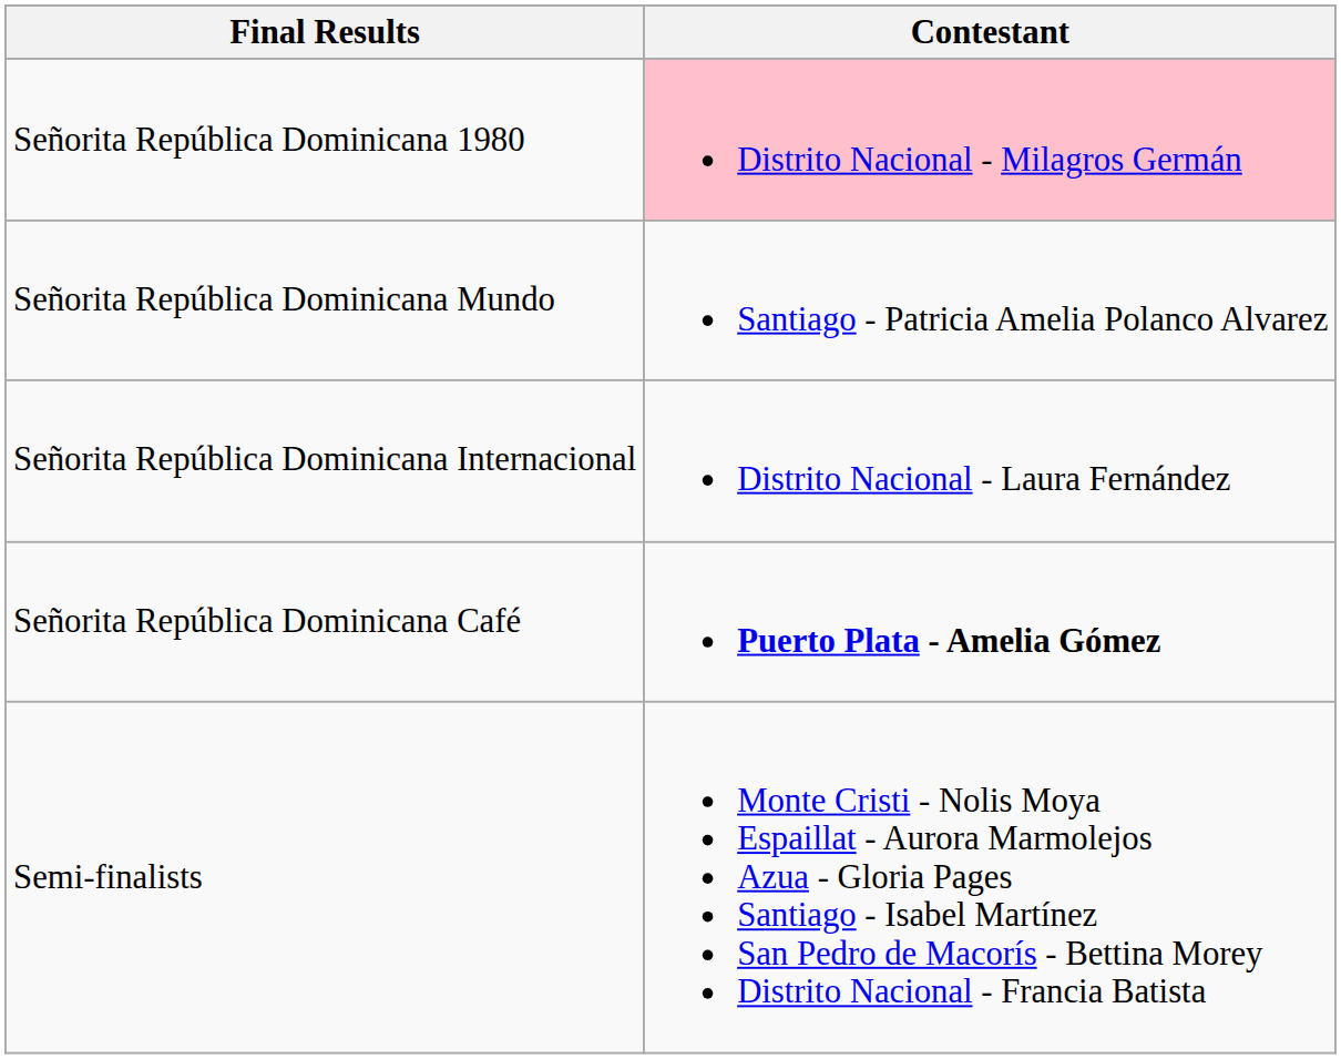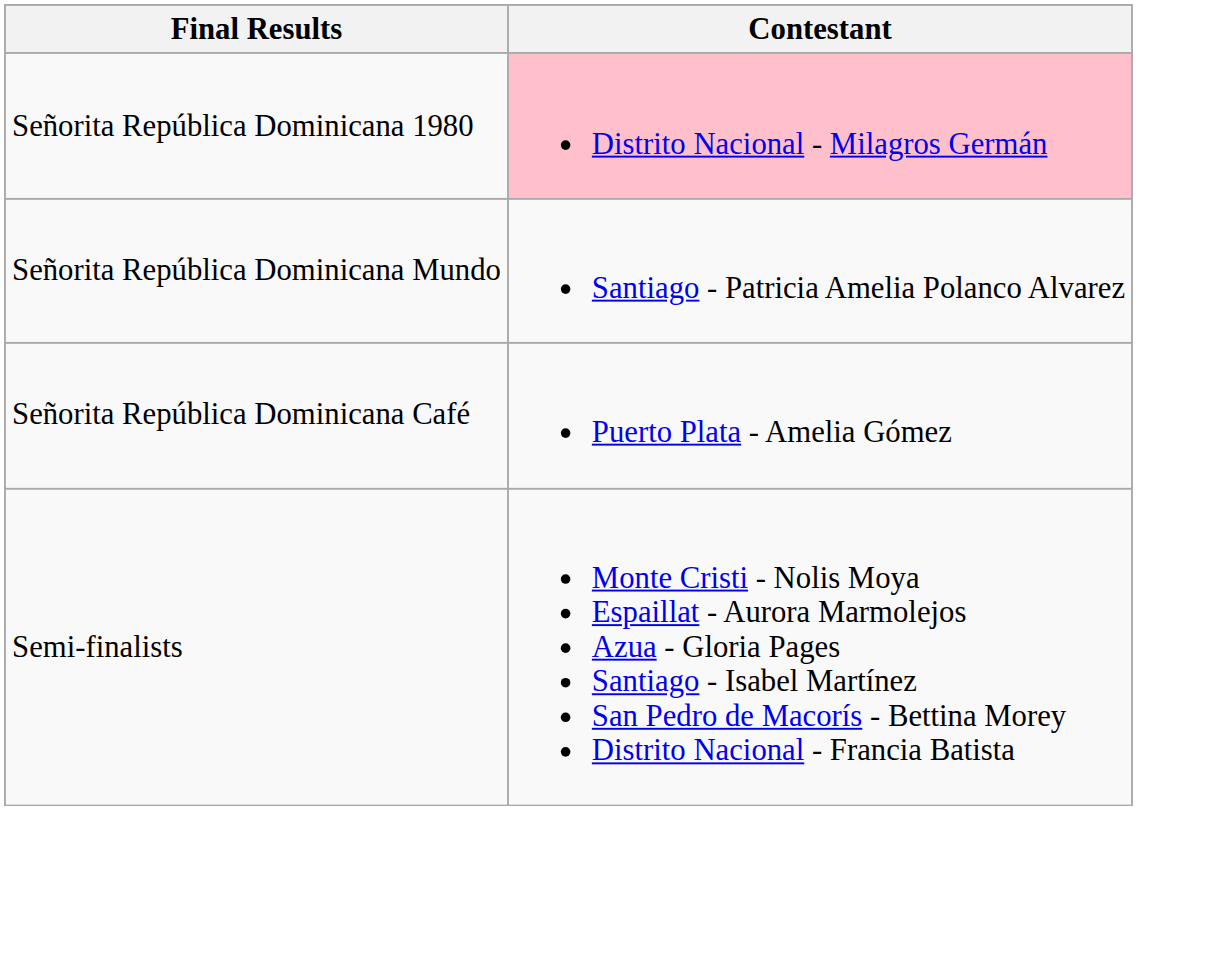 <table class="wikitable">
 <tr>
 <th>Final Results</th>
 <th>Contestant</th>
 </tr>
 <tr>
 <td>Señorita República Dominicana 1980</td>
 <td style="background: pink;"><br><ul><li><a href='#'>Distrito Nacional</a> - <a href='#'>Milagros Germán</a></li></ul></td>
 </tr>
 <tr>
 <td>Señorita República Dominicana Mundo</td>
 <td><br><ul><li><a href='#'>Santiago</a> - Patricia Amelia Polanco Alvarez</li></ul></td>
 </tr>
 <tr>
-<td>Señorita República Dominicana Internacional</td>
-<td><br><ul><li><a href='#'>Distrito Nacional</a> - Laura Fernández</li></ul></td>
-</tr>
-<tr>
 <td>Señorita República Dominicana Café</td>
-<td><strong><br><ul><li><a href='#'>Puerto Plata</a> - Amelia Gómez</li></ul></strong></td>
+<td><br><ul><li><a href='#'>Puerto Plata</a> - Amelia Gómez</li></ul></td>
 </tr>
 <tr>
 <td>Semi-finalists</td>
 <td><br><ul><li><a href='#'>Monte Cristi</a> - Nolis Moya</li><li><a href='#'>Espaillat</a> - Aurora Marmolejos</li><li><a href='#'>Azua</a> - Gloria Pages</li><li><a href='#'>Santiago</a> - Isabel Martínez</li><li><a href='#'>San Pedro de Macorís</a> - Bettina Morey</li><li><a href='#'>Distrito Nacional</a> - Francia Batista</li></ul></td>
 </tr>
 </table>
